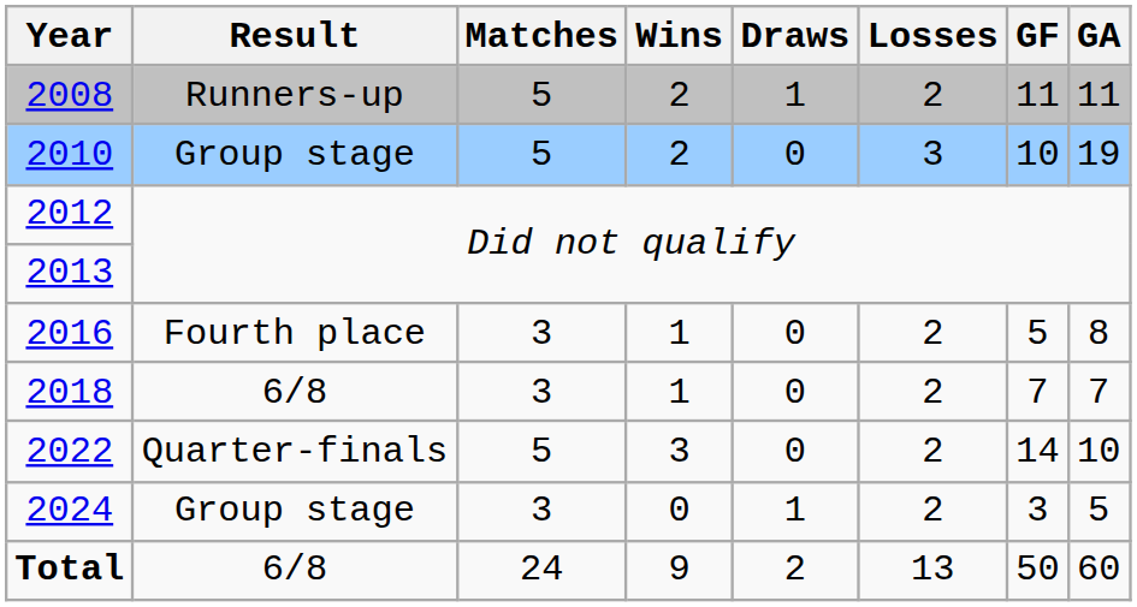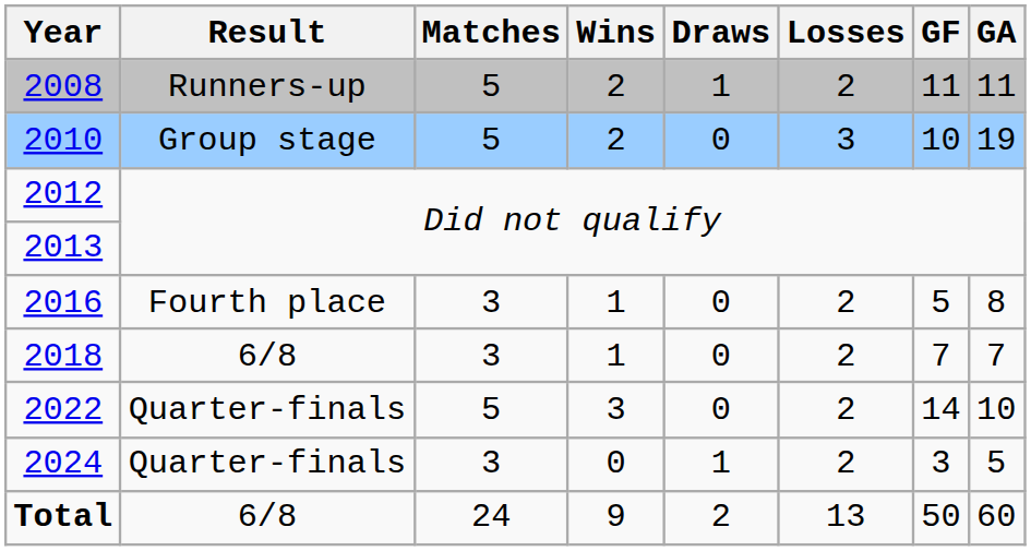 <table class="wikitable" style="text-align: center;">
 <tr>
 <th>Year</th>
 <th>Result</th>
 <th>Matches</th>
 <th>Wins</th>
 <th>Draws</th>
 <th>Losses</th>
 <th>GF</th>
 <th>GA</th>
 </tr>
 <tr bgcolor=silver>
 <td> <a href='#'>2008</a></td>
 <td>Runners-up</td>
 <td>5</td>
 <td>2</td>
 <td>1</td>
 <td>2</td>
 <td>11</td>
 <td>11</td>
 </tr>
 <tr style="background:#9acdff;">
 <td> <a href='#'>2010</a></td>
 <td>Group stage</td>
 <td>5</td>
 <td>2</td>
 <td>0</td>
 <td>3</td>
 <td>10</td>
 <td>19</td>
 </tr>
 <tr>
 <td> <a href='#'>2012</a></td>
 <td colspan=8 rowspan=2><em>Did not qualify</em></td>
 </tr>
 <tr>
 <td> <a href='#'>2013</a></td>
 </tr>
 <tr>
 <td> <a href='#'>2016</a></td>
 <td>Fourth place</td>
 <td>3</td>
 <td>1</td>
 <td>0</td>
 <td>2</td>
 <td>5</td>
 <td>8</td>
 </tr>
 <tr>
 <td> <a href='#'>2018</a></td>
 <td>6/8</td>
 <td>3</td>
 <td>1</td>
 <td>0</td>
 <td>2</td>
 <td>7</td>
 <td>7</td>
 </tr>
 <tr>
 <td> <a href='#'>2022</a></td>
 <td>Quarter-finals</td>
 <td>5</td>
 <td>3</td>
 <td>0</td>
 <td>2</td>
 <td>14</td>
 <td>10</td>
 </tr>
 <tr>
 <td> <a href='#'>2024</a></td>
-<td>Group stage</td>
+<td>Quarter-finals</td>
 <td>3</td>
 <td>0</td>
 <td>1</td>
 <td>2</td>
 <td>3</td>
 <td>5</td>
 </tr>
 <tr>
 <td><strong>Total</strong></td>
 <td>6/8</td>
 <td>24</td>
 <td>9</td>
 <td>2</td>
 <td>13</td>
 <td>50</td>
 <td>60</td>
 </tr>
 </table>
